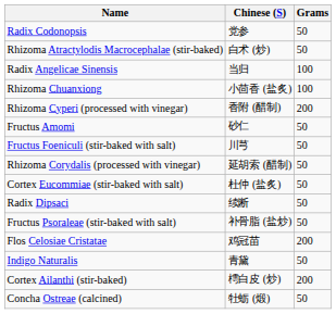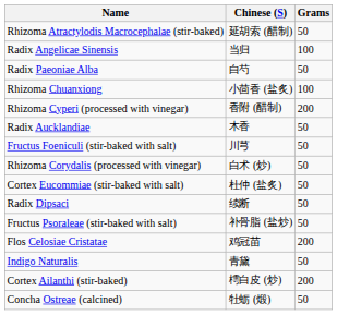 <table class="wikitable sortable">
 <tr>
 <th>Name</th>
 <th>Chinese (<a href='#'>S</a>)</th>
 <th>Grams</th>
 </tr>
 <tr>
-<td><a href='#'>Radix Codonopsis</a></td>
-<td>党参</td>
-<td>50</td>
-</tr>
-<tr>
 <td>Rhizoma <a href='#'>Atractylodis Macrocephalae</a> (stir-baked)</td>
-<td>白术 (炒)</td>
+<td>延胡索 (醋制)</td>
 <td>50</td>
 </tr>
 <tr>
 <td>Radix <a href='#'>Angelicae Sinensis</a></td>
 <td>当归</td>
 <td>100</td>
+</tr>
+<tr>
+<td>Radix <a href='#'>Paeoniae Alba</a></td>
+<td>白芍</td>
+<td>50</td>
 </tr>
 <tr>
 <td>Rhizoma <a href='#'>Chuanxiong</a></td>
 <td>小茴香 (盐炙)</td>
 <td>100</td>
 </tr>
 <tr>
 <td>Rhizoma <a href='#'>Cyperi</a> (processed with vinegar)</td>
 <td>香附 (醋制)</td>
 <td>200</td>
 </tr>
 <tr>
-<td>Fructus <a href='#'>Amomi</a></td>
-<td>砂仁</td>
+<td>Radix <a href='#'>Aucklandiae</a></td>
+<td>木香</td>
 <td>50</td>
 </tr>
 <tr>
 <td><a href='#'>Fructus Foeniculi</a> (stir-baked with salt)</td>
 <td>川芎</td>
 <td>50</td>
 </tr>
 <tr>
 <td>Rhizoma <a href='#'>Corydalis</a> (processed with vinegar)</td>
-<td>延胡索 (醋制)</td>
+<td>白术 (炒)</td>
 <td>50</td>
 </tr>
 <tr>
 <td>Cortex <a href='#'>Eucommiae</a> (stir-baked with salt)</td>
 <td>杜仲 (盐炙)</td>
 <td>50</td>
 </tr>
 <tr>
 <td>Radix <a href='#'>Dipsaci</a></td>
 <td>续断</td>
 <td>50</td>
 </tr>
 <tr>
 <td>Fructus <a href='#'>Psoraleae</a> (stir-baked with salt)</td>
 <td>补骨脂 (盐炒)</td>
 <td>50</td>
 </tr>
 <tr>
 <td>Flos <a href='#'>Celosiae Cristatae</a></td>
 <td>鸡冠苗</td>
 <td>200</td>
 </tr>
 <tr>
 <td><a href='#'>Indigo Naturalis</a></td>
 <td>青黛</td>
 <td>50</td>
 </tr>
 <tr>
 <td>Cortex <a href='#'>Ailanthi</a> (stir-baked)</td>
 <td>樗白皮 (炒)</td>
 <td>200</td>
 </tr>
 <tr>
 <td>Concha <a href='#'>Ostreae</a> (calcined)</td>
 <td>牡蛎 (煅)</td>
 <td>50</td>
 </tr>
 </table>
